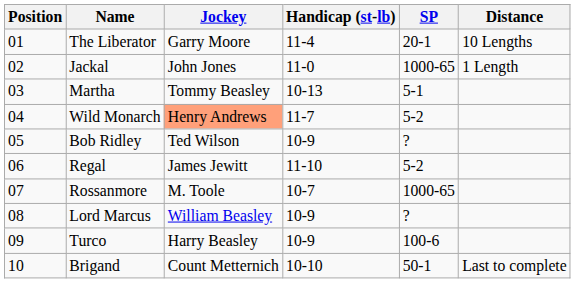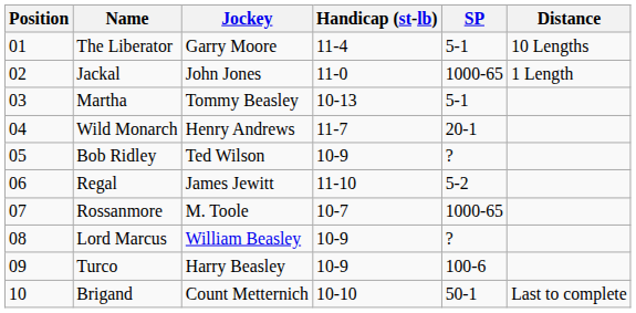 <table class="wikitable sortable">
 <tr>
 <th data-sort-type="number">Position</th>
 <th>Name</th>
 <th><a href='#'>Jockey</a></th>
 <th>Handicap (<a href='#'>st</a>-<a href='#'>lb</a>)</th>
 <th><a href='#'>SP</a></th>
 <th>Distance</th>
 </tr>
 <tr>
 <td>01</td>
 <td>The Liberator</td>
 <td>Garry Moore</td>
 <td>11-4</td>
-<td>20-1</td>
+<td>5-1</td>
 <td>10 Lengths</td>
 </tr>
 <tr>
 <td>02</td>
 <td>Jackal</td>
 <td>John Jones</td>
 <td>11-0</td>
 <td>1000-65</td>
 <td>1 Length</td>
 </tr>
 <tr>
 <td>03</td>
 <td>Martha</td>
 <td>Tommy Beasley</td>
 <td>10-13</td>
 <td>5-1</td>
 <td></td>
 </tr>
 <tr>
 <td>04</td>
 <td>Wild Monarch</td>
-<td style="background: lightsalmon;">Henry Andrews</td>
+<td>Henry Andrews</td>
 <td>11-7</td>
-<td>5-2</td>
+<td>20-1</td>
 <td></td>
 </tr>
 <tr>
 <td>05</td>
 <td>Bob Ridley</td>
 <td>Ted Wilson</td>
 <td>10-9</td>
 <td>?</td>
 <td></td>
 </tr>
 <tr>
 <td>06</td>
 <td>Regal</td>
 <td>James Jewitt</td>
 <td>11-10</td>
 <td>5-2</td>
 <td></td>
 </tr>
 <tr>
 <td>07</td>
 <td>Rossanmore</td>
 <td>M. Toole</td>
 <td>10-7</td>
 <td>1000-65</td>
 <td></td>
 </tr>
 <tr>
 <td>08</td>
 <td>Lord Marcus</td>
 <td><a href='#'>William Beasley</a></td>
 <td>10-9</td>
 <td>?</td>
 <td></td>
 </tr>
 <tr>
 <td>09</td>
 <td>Turco</td>
 <td>Harry Beasley</td>
 <td>10-9</td>
 <td>100-6</td>
 <td></td>
 </tr>
 <tr>
 <td>10</td>
 <td>Brigand</td>
 <td>Count Metternich</td>
 <td>10-10</td>
 <td>50-1</td>
 <td>Last to complete</td>
 </tr>
 </table>
